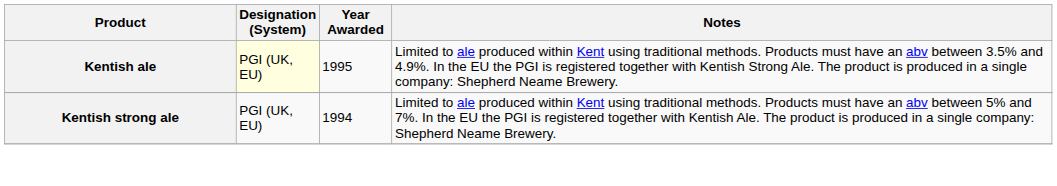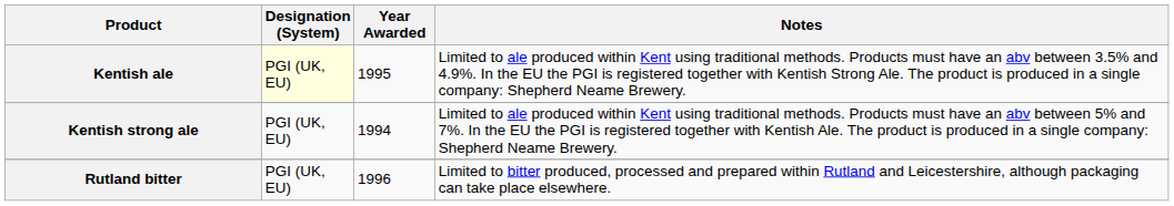 <table class="wikitable sortable">
 <tr>
 <th scope="col" width="23%">Product</th>
 <th scope="col" width="4%">Designation (System)</th>
 <th scope="col" width="7%">Year Awarded</th>
 <th class="unsortable" scope="col" width="66%">Notes</th>
 </tr>
 <tr>
 <th scope="row">Kentish ale</th>
 <td style="background: lightyellow;">PGI (UK, EU)</td>
 <td>1995</td>
 <td>Limited to <a href='#'>ale</a> produced within <a href='#'>Kent</a> using traditional methods. Products must have an <a href='#'>abv</a> between 3.5% and 4.9%. In the EU the PGI is registered together with Kentish Strong Ale. The product is produced in a single company: Shepherd Neame Brewery.</td>
 </tr>
 <tr>
 </tr>
 <tr>
 <th scope="row">Kentish strong ale</th>
 <td>PGI (UK, EU)</td>
 <td>1994</td>
 <td>Limited to <a href='#'>ale</a> produced within <a href='#'>Kent</a> using traditional methods. Products must have an <a href='#'>abv</a> between 5% and 7%.  In the EU the PGI is registered together with Kentish Ale. The product is produced in a single company: Shepherd Neame Brewery.</td>
 </tr>
 <tr>
 </tr>
+<tr>
+<th scope="row">Rutland bitter</th>
+<td>PGI (UK, EU)</td>
+<td>1996</td>
+<td>Limited to <a href='#'>bitter</a> produced, processed and prepared within <a href='#'>Rutland</a> and Leicestershire, although packaging can take place elsewhere.</td>
+</tr>
 </table>
